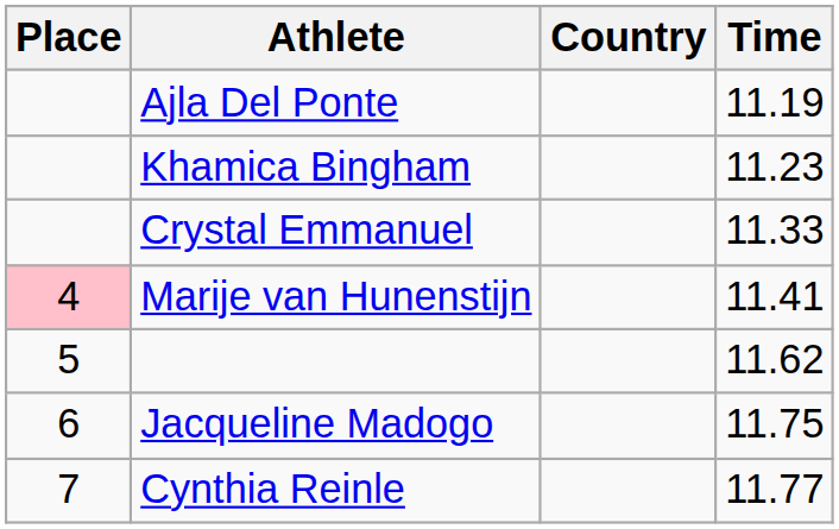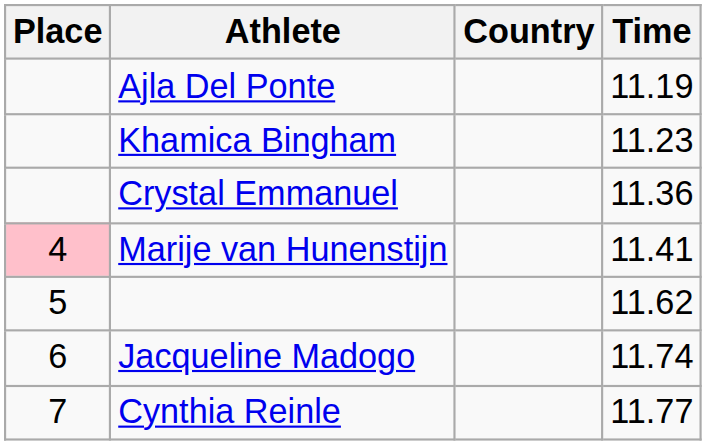 <table class="wikitable">
 <tr>
 <th>Place</th>
 <th>Athlete</th>
 <th>Country</th>
 <th>Time</th>
 </tr>
 <tr>
 <td align=center></td>
 <td><a href='#'>Ajla Del Ponte</a></td>
 <td></td>
 <td>11.19</td>
 </tr>
 <tr>
 <td align=center></td>
 <td><a href='#'>Khamica Bingham</a></td>
 <td></td>
 <td>11.23</td>
 </tr>
 <tr>
 <td align=center></td>
 <td><a href='#'>Crystal Emmanuel</a></td>
 <td></td>
-<td>11.33</td>
+<td>11.36</td>
 </tr>
 <tr>
 <td align=center style="background: pink;">4</td>
 <td><a href='#'>Marije van Hunenstijn</a></td>
 <td></td>
 <td>11.41</td>
 </tr>
 <tr>
 <td align=center>5</td>
 <td></td>
 <td></td>
 <td>11.62</td>
 </tr>
 <tr>
 <td align=center>6</td>
 <td><a href='#'>Jacqueline Madogo</a></td>
 <td></td>
-<td>11.75</td>
+<td>11.74</td>
 </tr>
 <tr>
 <td align=center>7</td>
 <td><a href='#'>Cynthia Reinle</a></td>
 <td></td>
 <td>11.77</td>
 </tr>
 </table>
